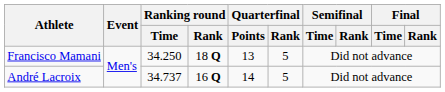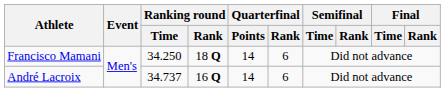 <table class="wikitable" border="1" style="font-size:90%;text-align:center">
 <tr>
 <th rowspan=2>Athlete</th>
 <th rowspan=2>Event</th>
 <th colspan=2>Ranking round</th>
 <th colspan=2>Quarterfinal</th>
 <th colspan=2>Semifinal</th>
 <th colspan=2>Final</th>
 </tr>
 <tr>
 <th>Time</th>
 <th>Rank</th>
 <th>Points</th>
 <th>Rank</th>
 <th>Time</th>
 <th>Rank</th>
 <th>Time</th>
 <th>Rank</th>
 </tr>
 <tr>
 <td align=left><a href='#'>Francisco Mamani</a></td>
 <td align=left rowspan=2><a href='#'>Men's</a></td>
 <td>34.250</td>
 <td>18 <strong>Q</strong></td>
-<td>13</td>
-<td>5</td>
+<td>14</td>
+<td>6</td>
 <td colspan=4>Did not advance</td>
 </tr>
 <tr>
 <td align=left><a href='#'>André Lacroix</a></td>
 <td>34.737</td>
 <td>16 <strong>Q</strong></td>
 <td>14</td>
-<td>5</td>
+<td>6</td>
 <td colspan=4>Did not advance</td>
 </tr>
 </table>
